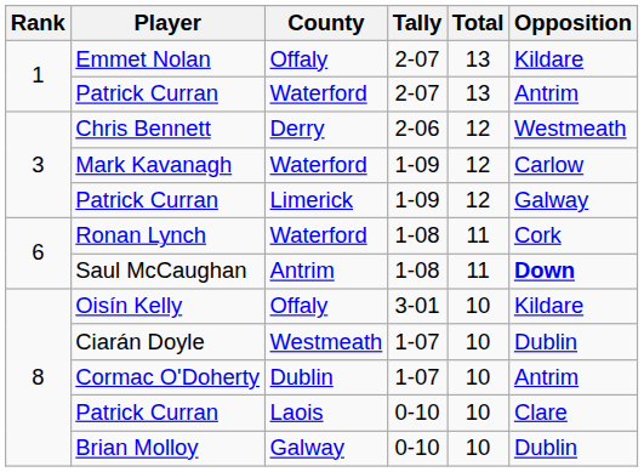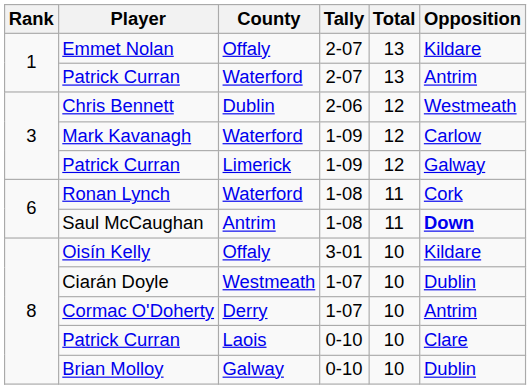 <table class="wikitable">
 <tr>
 <th>Rank</th>
 <th>Player</th>
 <th>County</th>
 <th>Tally</th>
 <th>Total</th>
 <th>Opposition</th>
 </tr>
 <tr>
 <td rowspan=2 align=center>1</td>
 <td><a href='#'>Emmet Nolan</a></td>
 <td><a href='#'>Offaly</a></td>
 <td align=center>2-07</td>
 <td align=center>13</td>
 <td><a href='#'>Kildare</a></td>
 </tr>
 <tr>
 <td><a href='#'>Patrick Curran</a></td>
 <td><a href='#'>Waterford</a></td>
 <td align=center>2-07</td>
 <td align=center>13</td>
 <td><a href='#'>Antrim</a></td>
 </tr>
 <tr>
 <td rowspan=3 align=center>3</td>
 <td><a href='#'>Chris Bennett</a></td>
-<td><a href='#'>Derry</a></td>
+<td><a href='#'>Dublin</a></td>
 <td align=center>2-06</td>
 <td align=center>12</td>
 <td><a href='#'>Westmeath</a></td>
 </tr>
 <tr>
 <td><a href='#'>Mark Kavanagh</a></td>
 <td><a href='#'>Waterford</a></td>
 <td align=center>1-09</td>
 <td align=center>12</td>
 <td><a href='#'>Carlow</a></td>
 </tr>
 <tr>
 <td><a href='#'>Patrick Curran</a></td>
 <td><a href='#'>Limerick</a></td>
 <td align=center>1-09</td>
 <td align=center>12</td>
 <td><a href='#'>Galway</a></td>
 </tr>
 <tr>
 <td rowspan=2 align=center>6</td>
 <td><a href='#'>Ronan Lynch</a></td>
 <td><a href='#'>Waterford</a></td>
 <td align=center>1-08</td>
 <td align=center>11</td>
 <td><a href='#'>Cork</a></td>
 </tr>
 <tr>
 <td>Saul McCaughan</td>
 <td><a href='#'>Antrim</a></td>
 <td align=center>1-08</td>
 <td align=center>11</td>
 <td><strong><a href='#'>Down</a></strong></td>
 </tr>
 <tr>
 <td rowspan=5 align=center>8</td>
 <td><a href='#'>Oisín Kelly</a></td>
 <td><a href='#'>Offaly</a></td>
 <td align=center>3-01</td>
 <td align=center>10</td>
 <td><a href='#'>Kildare</a></td>
 </tr>
 <tr>
 <td>Ciarán Doyle</td>
 <td><a href='#'>Westmeath</a></td>
 <td align=center>1-07</td>
 <td align=center>10</td>
 <td><a href='#'>Dublin</a></td>
 </tr>
 <tr>
 <td><a href='#'>Cormac O'Doherty</a></td>
-<td><a href='#'>Dublin</a></td>
+<td><a href='#'>Derry</a></td>
 <td align=center>1-07</td>
 <td align=center>10</td>
 <td><a href='#'>Antrim</a></td>
 </tr>
 <tr>
 <td><a href='#'>Patrick Curran</a></td>
 <td><a href='#'>Laois</a></td>
 <td align=center>0-10</td>
 <td align=center>10</td>
 <td><a href='#'>Clare</a></td>
 </tr>
 <tr>
 <td><a href='#'>Brian Molloy</a></td>
 <td><a href='#'>Galway</a></td>
 <td align=center>0-10</td>
 <td align=center>10</td>
 <td><a href='#'>Dublin</a></td>
 </tr>
 </table>
